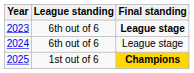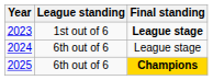 <table class="wikitable" style="text-align:center;">
 <tr>
 <th>Year</th>
 <th>League standing</th>
 <th>Final standing</th>
 </tr>
 <tr>
 <td><a href='#'>2023</a></td>
-<td>6th out of 6</td>
+<td>1st out of 6</td>
 <td style="background: ;"><strong>League stage</strong></td>
 </tr>
 <tr>
 <td><a href='#'>2024</a></td>
 <td>6th out of 6</td>
 <td>League stage</td>
 </tr>
 <tr>
 <td><a href='#'>2025</a></td>
-<td>1st out of 6</td>
+<td>6th out of 6</td>
 <td style="background: Gold;"><strong>Champions</strong></td>
 </tr>
 </table>
